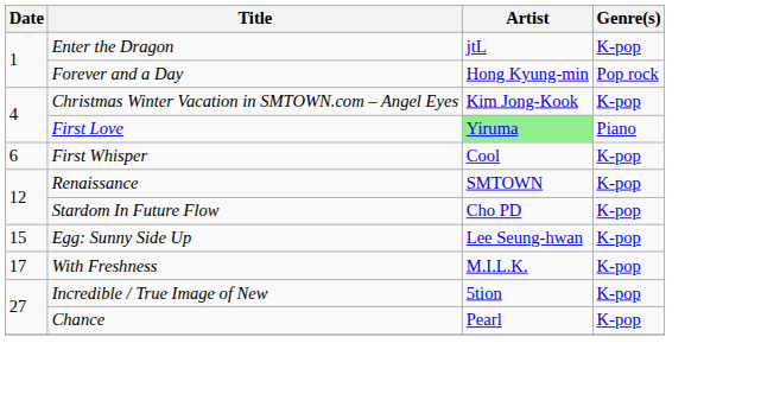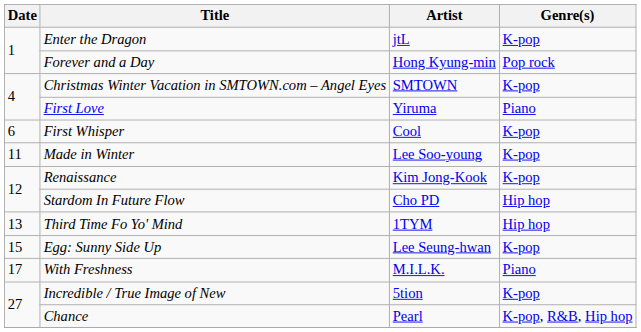 <table class="wikitable" style="text-align: left;">
 <tr>
 <th>Date</th>
 <th>Title</th>
 <th>Artist</th>
 <th>Genre(s)</th>
 </tr>
 <tr>
 <td rowspan="2">1</td>
 <td><em>Enter the Dragon</em></td>
 <td><a href='#'>jtL</a></td>
 <td><a href='#'>K-pop</a></td>
 </tr>
 <tr>
 <td><em>Forever and a Day</em></td>
 <td><a href='#'>Hong Kyung-min</a></td>
 <td><a href='#'>Pop rock</a></td>
 </tr>
 <tr>
 <td rowspan="2">4</td>
 <td><em>Christmas Winter Vacation in SMTOWN.com – Angel Eyes</em></td>
-<td><a href='#'>Kim Jong-Kook</a></td>
+<td><a href='#'>SMTOWN</a></td>
 <td><a href='#'>K-pop</a></td>
 </tr>
 <tr>
 <td><em><a href='#'>First Love</a></em></td>
-<td style="background: lightgreen;"><a href='#'>Yiruma</a></td>
+<td><a href='#'>Yiruma</a></td>
 <td><a href='#'>Piano</a></td>
 </tr>
 <tr>
 <td>6</td>
 <td><em>First Whisper</em></td>
 <td><a href='#'>Cool</a></td>
 <td><a href='#'>K-pop</a></td>
 </tr>
 <tr>
+<td>11</td>
+<td><em>Made in Winter</em></td>
+<td><a href='#'>Lee Soo-young</a></td>
+<td><a href='#'>K-pop</a></td>
+</tr>
+<tr>
 <td rowspan="2">12</td>
 <td><em>Renaissance</em></td>
-<td><a href='#'>SMTOWN</a></td>
+<td><a href='#'>Kim Jong-Kook</a></td>
 <td><a href='#'>K-pop</a></td>
 </tr>
 <tr>
 <td><em>Stardom In Future Flow</em></td>
 <td><a href='#'>Cho PD</a></td>
-<td><a href='#'>K-pop</a></td>
+<td><a href='#'>Hip hop</a></td>
+</tr>
+<tr>
+<td>13</td>
+<td><em>Third Time Fo Yo' Mind</em></td>
+<td><a href='#'>1TYM</a></td>
+<td><a href='#'>Hip hop</a></td>
 </tr>
 <tr>
 <td>15</td>
 <td><em>Egg: Sunny Side Up</em></td>
 <td><a href='#'>Lee Seung-hwan</a></td>
 <td><a href='#'>K-pop</a></td>
 </tr>
 <tr>
 <td>17</td>
 <td><em>With Freshness</em></td>
 <td><a href='#'>M.I.L.K.</a></td>
-<td><a href='#'>K-pop</a></td>
+<td><a href='#'>Piano</a></td>
 </tr>
 <tr>
 <td rowspan="2">27</td>
 <td><em>Incredible / True Image of New</em></td>
 <td><a href='#'>5tion</a></td>
 <td><a href='#'>K-pop</a></td>
 </tr>
 <tr>
 <td><em>Chance</em></td>
 <td><a href='#'>Pearl</a></td>
-<td><a href='#'>K-pop</a></td>
+<td><a href='#'>K-pop</a>, <a href='#'>R&B</a>, <a href='#'>Hip hop</a></td>
 </tr>
 <tr>
 </tr>
 </table>
